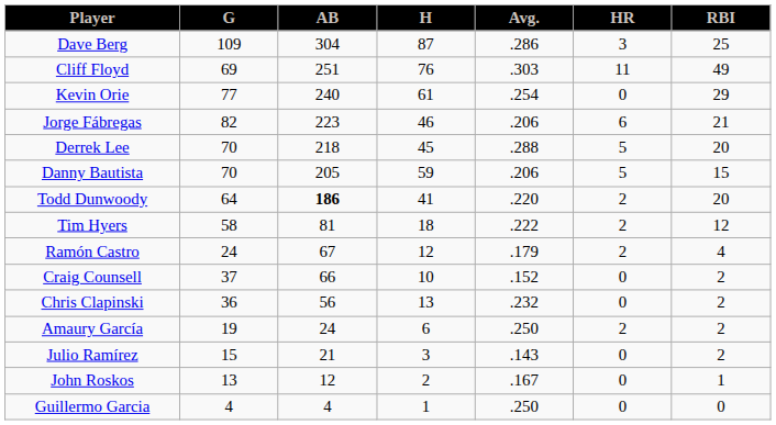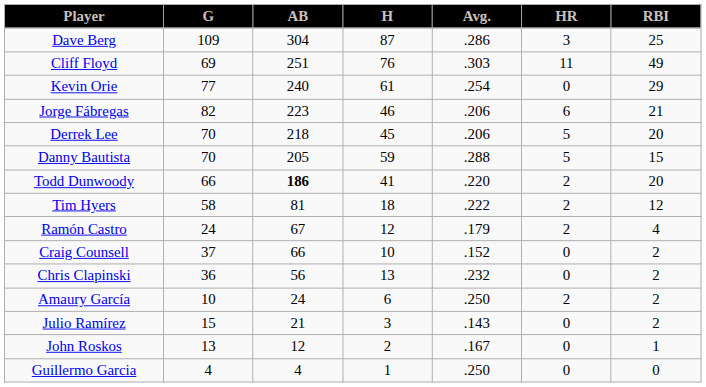 <table class="wikitable sortable">
 <tr>
 <th style=" background:#000000; color:#C9C0BB;" width="16%">Player</th>
 <th style=" background:#000000; color:#C9C0BB;" width="9%">G</th>
 <th style=" background:#000000; color:#C9C0BB;" width="9%">AB</th>
 <th style=" background:#000000; color:#C9C0BB;" width="9%">H</th>
 <th style=" background:#000000; color:#C9C0BB;" width="9%">Avg.</th>
 <th style=" background:#000000; color:#C9C0BB;" width="9%">HR</th>
 <th style=" background:#000000; color:#C9C0BB;" width="9%">RBI</th>
 </tr>
 <tr align="center">
 <td><a href='#'>Dave Berg</a></td>
 <td>109</td>
 <td>304</td>
 <td>87</td>
 <td>.286</td>
 <td>3</td>
 <td>25</td>
 </tr>
 <tr align=center>
 <td><a href='#'>Cliff Floyd</a></td>
 <td>69</td>
 <td>251</td>
 <td>76</td>
 <td>.303</td>
 <td>11</td>
 <td>49</td>
 </tr>
 <tr align=center>
 <td><a href='#'>Kevin Orie</a></td>
 <td>77</td>
 <td>240</td>
 <td>61</td>
 <td>.254</td>
 <td>0</td>
 <td>29</td>
 </tr>
 <tr align=center>
 <td><a href='#'>Jorge Fábregas</a></td>
 <td>82</td>
 <td>223</td>
 <td>46</td>
 <td>.206</td>
 <td>6</td>
 <td>21</td>
 </tr>
 <tr align=center>
 <td><a href='#'>Derrek Lee</a></td>
 <td>70</td>
 <td>218</td>
 <td>45</td>
-<td>.288</td>
+<td>.206</td>
 <td>5</td>
 <td>20</td>
 </tr>
 <tr align=center>
 <td><a href='#'>Danny Bautista</a></td>
 <td>70</td>
 <td>205</td>
 <td>59</td>
-<td>.206</td>
+<td>.288</td>
 <td>5</td>
 <td>15</td>
 </tr>
 <tr align=center>
 <td><a href='#'>Todd Dunwoody</a></td>
-<td>64</td>
+<td>66</td>
 <td><strong>186</strong></td>
 <td>41</td>
 <td>.220</td>
 <td>2</td>
 <td>20</td>
 </tr>
 <tr align=center>
 <td><a href='#'>Tim Hyers</a></td>
 <td>58</td>
 <td>81</td>
 <td>18</td>
 <td>.222</td>
 <td>2</td>
 <td>12</td>
 </tr>
 <tr align=center>
 <td><a href='#'>Ramón Castro</a></td>
 <td>24</td>
 <td>67</td>
 <td>12</td>
 <td>.179</td>
 <td>2</td>
 <td>4</td>
 </tr>
 <tr align=center>
 <td><a href='#'>Craig Counsell</a></td>
 <td>37</td>
 <td>66</td>
 <td>10</td>
 <td>.152</td>
 <td>0</td>
 <td>2</td>
 </tr>
 <tr align=center>
 <td><a href='#'>Chris Clapinski</a></td>
 <td>36</td>
 <td>56</td>
 <td>13</td>
 <td>.232</td>
 <td>0</td>
 <td>2</td>
 </tr>
 <tr align=center>
 <td><a href='#'>Amaury García</a></td>
-<td>19</td>
+<td>10</td>
 <td>24</td>
 <td>6</td>
 <td>.250</td>
 <td>2</td>
 <td>2</td>
 </tr>
 <tr align=center>
 <td><a href='#'>Julio Ramírez</a></td>
 <td>15</td>
 <td>21</td>
 <td>3</td>
 <td>.143</td>
 <td>0</td>
 <td>2</td>
 </tr>
 <tr align=center>
 <td><a href='#'>John Roskos</a></td>
 <td>13</td>
 <td>12</td>
 <td>2</td>
 <td>.167</td>
 <td>0</td>
 <td>1</td>
 </tr>
 <tr align=center>
 <td><a href='#'>Guillermo Garcia</a></td>
 <td>4</td>
 <td>4</td>
 <td>1</td>
 <td>.250</td>
 <td>0</td>
 <td>0</td>
 </tr>
 </table>
